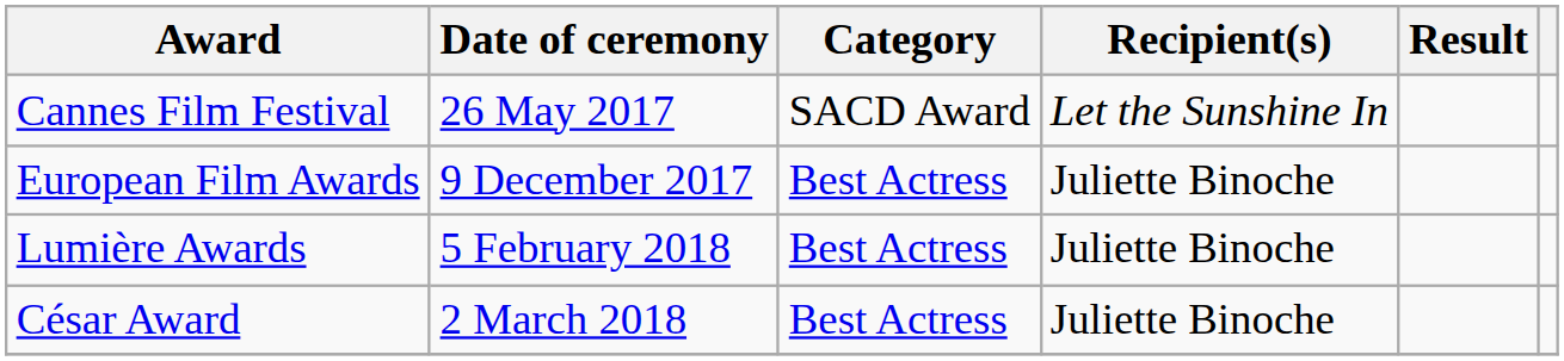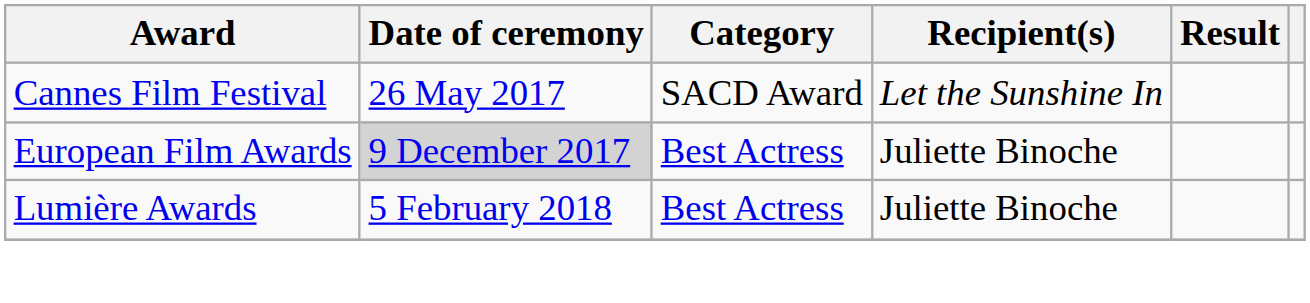 <table class="wikitable plainrowheaders sortable">
 <tr>
 <th scope="col">Award</th>
 <th scope="col">Date of ceremony</th>
 <th scope="col">Category</th>
 <th scope="col">Recipient(s)</th>
 <th scope="col">Result</th>
 <th scope="col" class="unsortable"></th>
 </tr>
 <tr>
 <td><a href='#'>Cannes Film Festival</a></td>
 <td><a href='#'>26 May 2017</a></td>
 <td>SACD Award</td>
 <td><em>Let the Sunshine In</em></td>
 <td></td>
 <td></td>
 </tr>
 <tr>
 <td><a href='#'>European Film Awards</a></td>
-<td><a href='#'>9 December 2017</a></td>
+<td style="background: lightgrey;"><a href='#'>9 December 2017</a></td>
 <td><a href='#'>Best Actress</a></td>
 <td>Juliette Binoche</td>
 <td></td>
 <td></td>
 </tr>
 <tr>
 <td><a href='#'>Lumière Awards</a></td>
 <td><a href='#'>5 February 2018</a></td>
 <td><a href='#'>Best Actress</a></td>
 <td>Juliette Binoche</td>
 <td></td>
 <td></td>
 </tr>
 <tr>
-<td><a href='#'>César Award</a></td>
-<td><a href='#'>2 March 2018</a></td>
-<td><a href='#'>Best Actress</a></td>
-<td>Juliette Binoche</td>
-<td></td>
-<td></td>
-</tr>
-<tr>
 </tr>
 </table>
